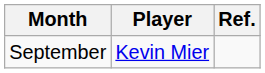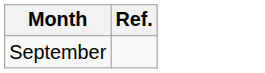 <table class="wikitable">
 <tr>
 <th>Month</th>
-<th>Player</th>
 <th>Ref.</th>
 </tr>
 <tr>
 <td>September</td>
-<td rowspan="1"> <a href='#'>Kevin Mier</a></td>
 <td></td>
 </tr>
 </table>
